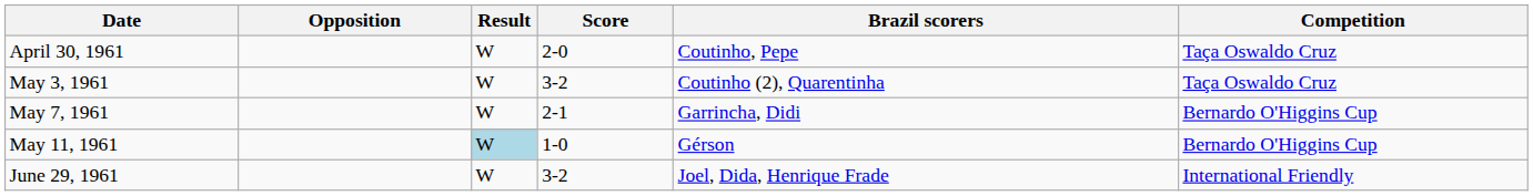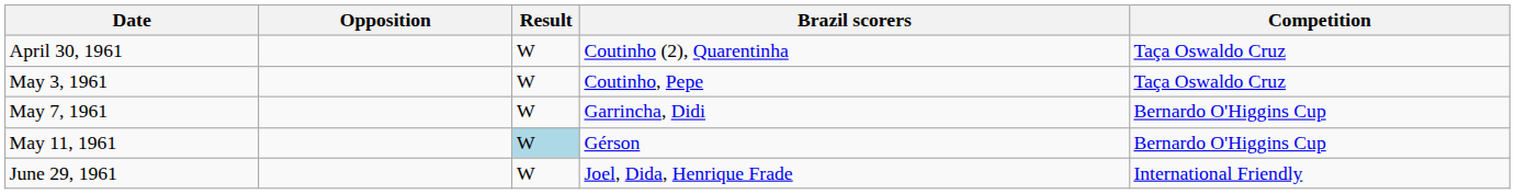 <table class="wikitable" style="text-align: left;">
 <tr>
 <th width=12%>Date</th>
 <th width=12%>Opposition</th>
 <th width=1%>Result</th>
-<th width=7%>Score</th>
 <th width=26%>Brazil scorers</th>
 <th width=18%>Competition</th>
 </tr>
 <tr>
 <td>April 30, 1961</td>
 <td></td>
 <td>W</td>
-<td>2-0</td>
-<td><a href='#'>Coutinho</a>, <a href='#'>Pepe</a></td>
+<td><a href='#'>Coutinho</a> (2), <a href='#'>Quarentinha</a></td>
 <td><a href='#'>Taça Oswaldo Cruz</a></td>
 </tr>
 <tr>
 <td>May 3, 1961</td>
 <td></td>
 <td>W</td>
-<td>3-2</td>
-<td><a href='#'>Coutinho</a> (2), <a href='#'>Quarentinha</a></td>
+<td><a href='#'>Coutinho</a>, <a href='#'>Pepe</a></td>
 <td><a href='#'>Taça Oswaldo Cruz</a></td>
 </tr>
 <tr>
 <td>May 7, 1961</td>
 <td></td>
 <td>W</td>
-<td>2-1</td>
 <td><a href='#'>Garrincha</a>, <a href='#'>Didi</a></td>
 <td><a href='#'>Bernardo O'Higgins Cup</a></td>
 </tr>
 <tr>
 <td>May 11, 1961</td>
 <td></td>
 <td style="background: lightblue;">W</td>
-<td>1-0</td>
 <td><a href='#'>Gérson</a></td>
 <td><a href='#'>Bernardo O'Higgins Cup</a></td>
 </tr>
 <tr>
 <td>June 29, 1961</td>
 <td></td>
 <td>W</td>
-<td>3-2</td>
 <td><a href='#'>Joel</a>, <a href='#'>Dida</a>, <a href='#'>Henrique Frade</a></td>
 <td><a href='#'>International Friendly</a></td>
 </tr>
 </table>
